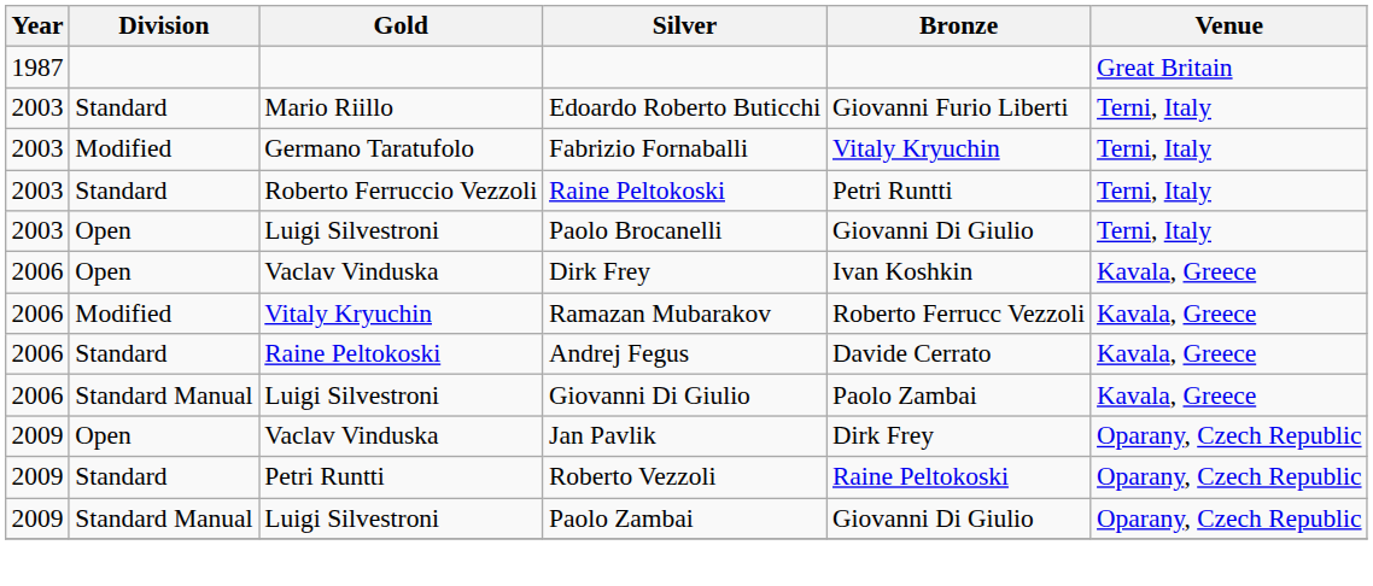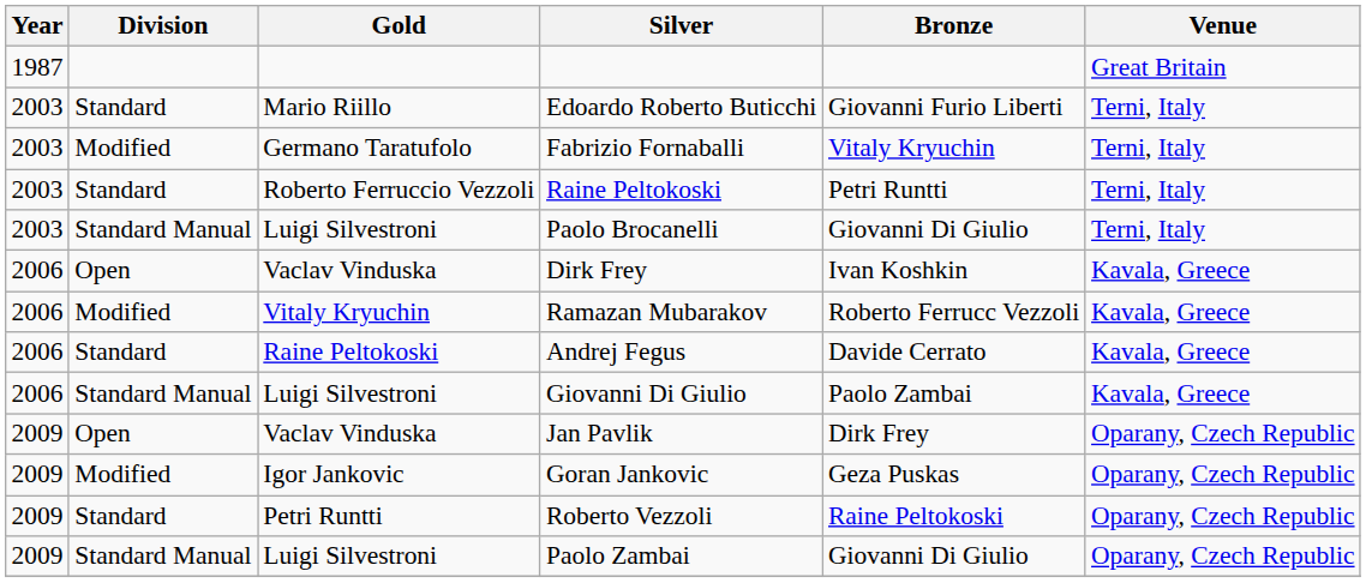 <table class="wikitable sortable" style="text-align: left;">
 <tr>
 <th>Year</th>
 <th>Division</th>
 <th> Gold</th>
 <th> Silver</th>
 <th> Bronze</th>
 <th>Venue</th>
 </tr>
 <tr>
 <td>1987</td>
 <td></td>
 <td></td>
 <td></td>
 <td></td>
 <td><a href='#'>Great Britain</a></td>
 </tr>
 <tr>
 <td>2003</td>
 <td>Standard</td>
 <td> Mario Riillo</td>
 <td> Edoardo Roberto Buticchi</td>
 <td> Giovanni Furio Liberti</td>
 <td><a href='#'>Terni</a>, <a href='#'>Italy</a></td>
 </tr>
 <tr>
 <td>2003</td>
 <td>Modified</td>
 <td> Germano Taratufolo</td>
 <td> Fabrizio Fornaballi</td>
 <td> <a href='#'>Vitaly Kryuchin</a></td>
 <td><a href='#'>Terni</a>, <a href='#'>Italy</a></td>
 </tr>
 <tr>
 <td>2003</td>
 <td>Standard</td>
 <td> Roberto Ferruccio Vezzoli</td>
 <td> <a href='#'>Raine Peltokoski</a></td>
 <td> Petri Runtti</td>
 <td><a href='#'>Terni</a>, <a href='#'>Italy</a></td>
 </tr>
 <tr>
 <td>2003</td>
-<td>Open</td>
+<td>Standard Manual</td>
 <td> Luigi Silvestroni</td>
 <td> Paolo Brocanelli</td>
 <td> Giovanni Di Giulio</td>
 <td><a href='#'>Terni</a>, <a href='#'>Italy</a></td>
 </tr>
 <tr>
 <td>2006</td>
 <td>Open</td>
 <td> Vaclav Vinduska</td>
 <td> Dirk Frey</td>
 <td> Ivan Koshkin</td>
 <td><a href='#'>Kavala</a>, <a href='#'>Greece</a></td>
 </tr>
 <tr>
 <td>2006</td>
 <td>Modified</td>
 <td> <a href='#'>Vitaly Kryuchin</a></td>
 <td> Ramazan Mubarakov</td>
 <td> Roberto Ferrucc Vezzoli</td>
 <td><a href='#'>Kavala</a>, <a href='#'>Greece</a></td>
 </tr>
 <tr>
 <td>2006</td>
 <td>Standard</td>
 <td> <a href='#'>Raine Peltokoski</a></td>
 <td> Andrej Fegus</td>
 <td> Davide Cerrato</td>
 <td><a href='#'>Kavala</a>, <a href='#'>Greece</a></td>
 </tr>
 <tr>
 <td>2006</td>
 <td>Standard Manual</td>
 <td> Luigi Silvestroni</td>
 <td> Giovanni Di Giulio</td>
 <td> Paolo Zambai</td>
 <td><a href='#'>Kavala</a>, <a href='#'>Greece</a></td>
 </tr>
 <tr>
 <td>2009</td>
 <td>Open</td>
 <td> Vaclav Vinduska</td>
 <td> Jan Pavlik</td>
 <td> Dirk Frey</td>
 <td><a href='#'>Oparany</a>, <a href='#'>Czech Republic</a></td>
 </tr>
 <tr>
 <td>2009</td>
+<td>Modified</td>
+<td> Igor Jankovic</td>
+<td> Goran Jankovic</td>
+<td> Geza Puskas</td>
+<td><a href='#'>Oparany</a>, <a href='#'>Czech Republic</a></td>
+</tr>
+<tr>
+<td>2009</td>
 <td>Standard</td>
 <td> Petri Runtti</td>
 <td> Roberto Vezzoli</td>
 <td> <a href='#'>Raine Peltokoski</a></td>
 <td><a href='#'>Oparany</a>, <a href='#'>Czech Republic</a></td>
 </tr>
 <tr>
 <td>2009</td>
 <td>Standard Manual</td>
 <td> Luigi Silvestroni</td>
 <td> Paolo Zambai</td>
 <td> Giovanni Di Giulio</td>
 <td><a href='#'>Oparany</a>, <a href='#'>Czech Republic</a></td>
 </tr>
 <tr>
 </tr>
 </table>
